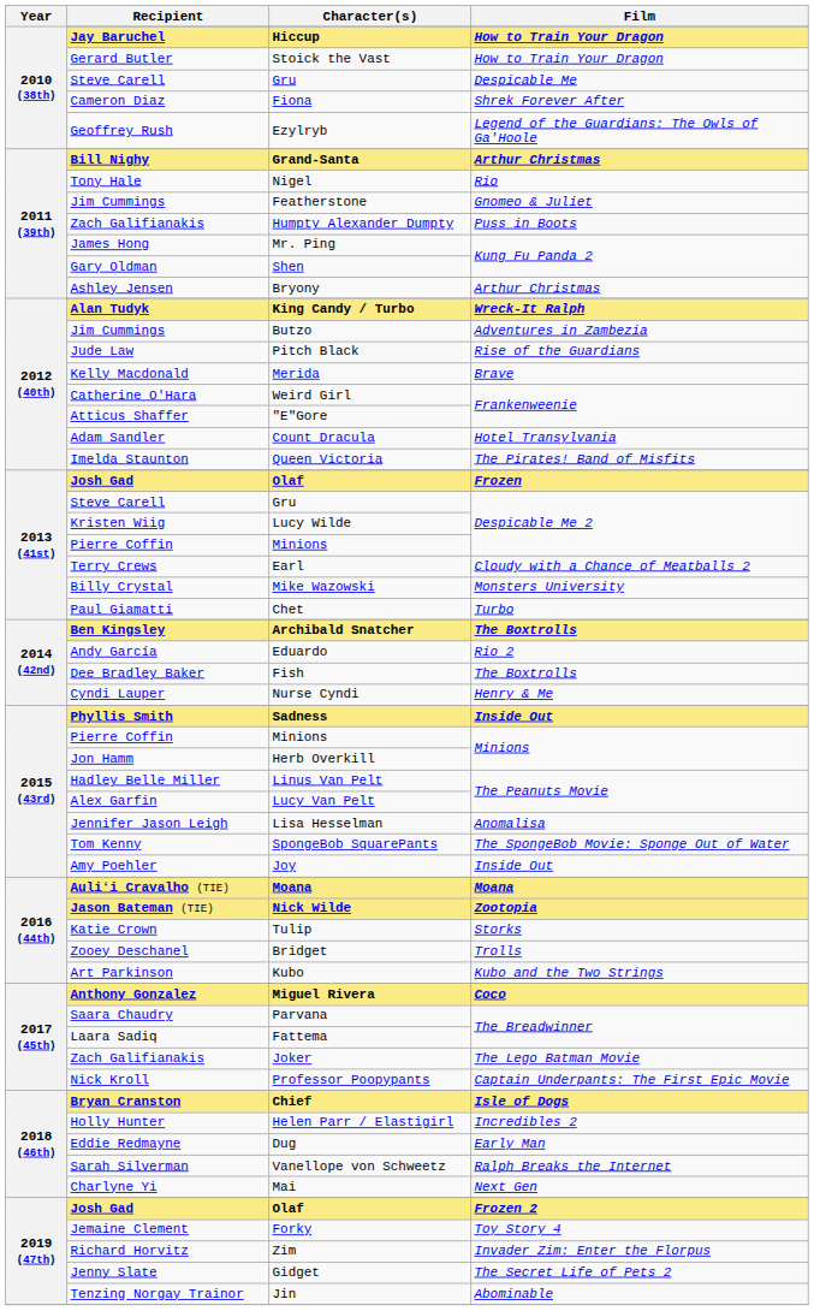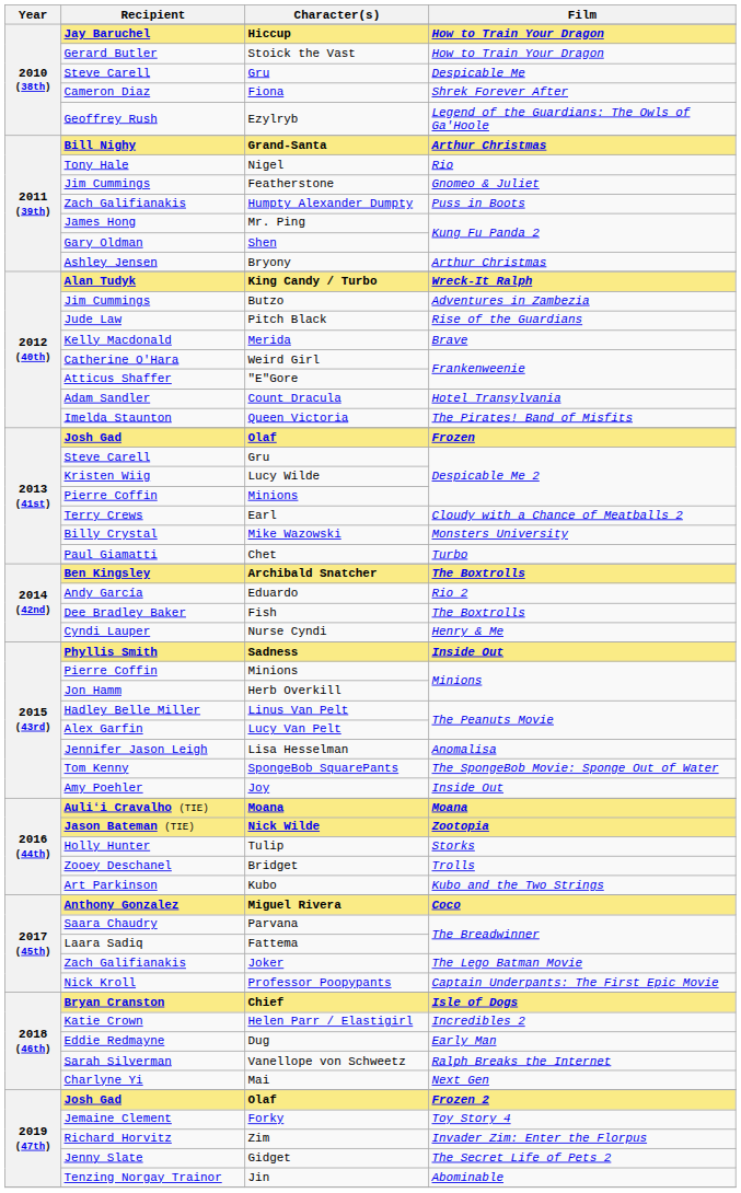 <table class="wikitable" style="width:90%;">
 <tr>
 <th style="width:3%;">Year</th>
 <th style="width:15%;">Recipient</th>
 <th style="width:15%;">Character(s)</th>
 <th style="width:25%;">Film</th>
 </tr>
 <tr>
 <th rowspan="6" style="text-align:center;">2010 <br><small>(<a href='#'>38th</a>)</small><br></th>
 </tr>
 <tr>
 <td style="background:#FAEB86;"><strong><a href='#'>Jay Baruchel</a></strong></td>
 <td style="background:#FAEB86;"><strong>Hiccup</strong></td>
 <td style="background:#FAEB86;"><strong><em><a href='#'>How to Train Your Dragon</a></em></strong></td>
 </tr>
 <tr>
 <td><a href='#'>Gerard Butler</a></td>
 <td>Stoick the Vast</td>
 <td><em><a href='#'>How to Train Your Dragon</a></em></td>
 </tr>
 <tr>
 <td><a href='#'>Steve Carell</a></td>
 <td><a href='#'>Gru</a></td>
 <td><em><a href='#'>Despicable Me</a></em></td>
 </tr>
 <tr>
 <td><a href='#'>Cameron Diaz</a></td>
 <td><a href='#'>Fiona</a></td>
 <td><em><a href='#'>Shrek Forever After</a></em></td>
 </tr>
 <tr>
 <td><a href='#'>Geoffrey Rush</a></td>
 <td>Ezylryb</td>
 <td><em><a href='#'>Legend of the Guardians: The Owls of Ga'Hoole</a></em></td>
 </tr>
 <tr>
 <th rowspan="8" style="text-align:center;">2011 <br><small>(<a href='#'>39th</a>)</small><br></th>
 </tr>
 <tr>
 <td style="background:#FAEB86;"><strong><a href='#'>Bill Nighy</a></strong></td>
 <td style="background:#FAEB86;"><strong>Grand-Santa</strong></td>
 <td style="background:#FAEB86;"><strong><em><a href='#'>Arthur Christmas</a></em></strong></td>
 </tr>
 <tr>
 <td><a href='#'>Tony Hale</a></td>
 <td>Nigel</td>
 <td><em><a href='#'>Rio</a></em></td>
 </tr>
 <tr>
 <td><a href='#'>Jim Cummings</a></td>
 <td>Featherstone</td>
 <td><em><a href='#'>Gnomeo & Juliet</a></em></td>
 </tr>
 <tr>
 <td><a href='#'>Zach Galifianakis</a></td>
 <td><a href='#'>Humpty Alexander Dumpty</a></td>
 <td><em><a href='#'>Puss in Boots</a></em></td>
 </tr>
 <tr>
 <td><a href='#'>James Hong</a></td>
 <td>Mr. Ping</td>
 <td rowspan="2"><em><a href='#'>Kung Fu Panda 2</a></em></td>
 </tr>
 <tr>
 <td><a href='#'>Gary Oldman</a></td>
 <td><a href='#'>Shen</a></td>
 </tr>
 <tr>
 <td><a href='#'>Ashley Jensen</a></td>
 <td>Bryony</td>
 <td><em><a href='#'>Arthur Christmas</a></em></td>
 </tr>
 <tr>
 <th rowspan="9" style="text-align:center;">2012 <br><small>(<a href='#'>40th</a>)</small><br></th>
 </tr>
 <tr>
 <td style="background:#FAEB86;"><strong><a href='#'>Alan Tudyk</a></strong></td>
 <td style="background:#FAEB86;"><strong>King Candy / Turbo</strong></td>
 <td style="background:#FAEB86;"><strong><em><a href='#'>Wreck-It Ralph</a></em></strong></td>
 </tr>
 <tr>
 <td><a href='#'>Jim Cummings</a></td>
 <td>Butzo</td>
 <td><em><a href='#'>Adventures in Zambezia</a></em></td>
 </tr>
 <tr>
 <td><a href='#'>Jude Law</a></td>
 <td>Pitch Black</td>
 <td><em><a href='#'>Rise of the Guardians</a></em></td>
 </tr>
 <tr>
 <td><a href='#'>Kelly Macdonald</a></td>
 <td><a href='#'>Merida</a></td>
 <td><em><a href='#'>Brave</a></em></td>
 </tr>
 <tr>
 <td><a href='#'>Catherine O'Hara</a></td>
 <td>Weird Girl</td>
 <td rowspan="2"><em><a href='#'>Frankenweenie</a></em></td>
 </tr>
 <tr>
 <td><a href='#'>Atticus Shaffer</a></td>
 <td>"E"Gore</td>
 </tr>
 <tr>
 <td><a href='#'>Adam Sandler</a></td>
 <td><a href='#'>Count Dracula</a></td>
 <td><em><a href='#'>Hotel Transylvania</a></em></td>
 </tr>
 <tr>
 <td><a href='#'>Imelda Staunton</a></td>
 <td><a href='#'>Queen Victoria</a></td>
 <td><em><a href='#'>The Pirates! Band of Misfits</a></em></td>
 </tr>
 <tr>
 <th rowspan="8" style="text-align:center;">2013 <br><small>(<a href='#'>41st</a>)</small><br></th>
 </tr>
 <tr>
 <td style="background:#FAEB86;"><strong><a href='#'>Josh Gad</a></strong></td>
 <td style="background:#FAEB86;"><strong><a href='#'>Olaf</a></strong></td>
 <td style="background:#FAEB86;"><strong><em><a href='#'>Frozen</a></em></strong></td>
 </tr>
 <tr>
 <td><a href='#'>Steve Carell</a></td>
 <td>Gru</td>
 <td rowspan="3"><em><a href='#'>Despicable Me 2</a></em></td>
 </tr>
 <tr>
 <td><a href='#'>Kristen Wiig</a></td>
 <td>Lucy Wilde</td>
 </tr>
 <tr>
 <td><a href='#'>Pierre Coffin</a></td>
 <td><a href='#'>Minions</a></td>
 </tr>
 <tr>
 <td><a href='#'>Terry Crews</a></td>
 <td>Earl</td>
 <td><em><a href='#'>Cloudy with a Chance of Meatballs 2</a></em></td>
 </tr>
 <tr>
 <td><a href='#'>Billy Crystal</a></td>
 <td><a href='#'>Mike Wazowski</a></td>
 <td><em><a href='#'>Monsters University</a></em></td>
 </tr>
 <tr>
 <td><a href='#'>Paul Giamatti</a></td>
 <td>Chet</td>
 <td><em><a href='#'>Turbo</a></em></td>
 </tr>
 <tr>
 <th rowspan="5" style="text-align:center;">2014 <br><small>(<a href='#'>42nd</a>)</small><br></th>
 </tr>
 <tr>
 <td style="background:#FAEB86;"><strong><a href='#'>Ben Kingsley</a></strong></td>
 <td style="background:#FAEB86;"><strong>Archibald Snatcher</strong></td>
 <td style="background:#FAEB86;"><strong><em><a href='#'>The Boxtrolls</a></em></strong></td>
 </tr>
 <tr>
 <td><a href='#'>Andy García</a></td>
 <td>Eduardo</td>
 <td><em><a href='#'>Rio 2</a></em></td>
 </tr>
 <tr>
 <td><a href='#'>Dee Bradley Baker</a></td>
 <td>Fish</td>
 <td><em><a href='#'>The Boxtrolls</a></em></td>
 </tr>
 <tr>
 <td><a href='#'>Cyndi Lauper</a></td>
 <td>Nurse Cyndi</td>
 <td><em><a href='#'>Henry & Me</a></em></td>
 </tr>
 <tr>
 <th rowspan="9" style="text-align:center;">2015 <br><small>(<a href='#'>43rd</a>)</small><br></th>
 </tr>
 <tr>
 <td style="background:#FAEB86;"><strong><a href='#'>Phyllis Smith</a></strong></td>
 <td style="background:#FAEB86;"><strong>Sadness</strong></td>
 <td style="background:#FAEB86;"><strong><em><a href='#'>Inside Out</a></em></strong></td>
 </tr>
 <tr>
 <td><a href='#'>Pierre Coffin</a></td>
 <td>Minions</td>
 <td rowspan="2"><em><a href='#'>Minions</a></em></td>
 </tr>
 <tr>
 <td><a href='#'>Jon Hamm</a></td>
 <td>Herb Overkill</td>
 </tr>
 <tr>
 <td><a href='#'>Hadley Belle Miller</a></td>
 <td><a href='#'>Linus Van Pelt</a></td>
 <td rowspan="2"><em><a href='#'>The Peanuts Movie</a></em></td>
 </tr>
 <tr>
 <td><a href='#'>Alex Garfin</a></td>
 <td><a href='#'>Lucy Van Pelt</a></td>
 </tr>
 <tr>
 <td><a href='#'>Jennifer Jason Leigh</a></td>
 <td>Lisa Hesselman</td>
 <td><em><a href='#'>Anomalisa</a></em></td>
 </tr>
 <tr>
 <td><a href='#'>Tom Kenny</a></td>
 <td><a href='#'>SpongeBob SquarePants</a></td>
 <td><em><a href='#'>The SpongeBob Movie: Sponge Out of Water</a></em></td>
 </tr>
 <tr>
 <td><a href='#'>Amy Poehler</a></td>
 <td><a href='#'>Joy</a></td>
 <td><em><a href='#'>Inside Out</a></em></td>
 </tr>
 <tr>
 <th rowspan="6" style="text-align:center;">2016 <br><small>(<a href='#'>44th</a>)</small><br></th>
 </tr>
 <tr>
 <td style="background:#FAEB86;"><strong><a href='#'>Auliʻi Cravalho</a></strong> <small>(TIE)</small></td>
 <td style="background:#FAEB86;"><strong><a href='#'>Moana</a></strong></td>
 <td style="background:#FAEB86;"><strong><em><a href='#'>Moana</a></em></strong></td>
 </tr>
 <tr>
 <td style="background:#FAEB86;"><strong><a href='#'>Jason Bateman</a></strong> <small>(TIE)</small></td>
 <td style="background:#FAEB86;"><strong><a href='#'>Nick Wilde</a></strong></td>
 <td style="background:#FAEB86;"><strong><em><a href='#'>Zootopia</a></em></strong></td>
 </tr>
 <tr>
-<td><a href='#'>Katie Crown</a></td>
+<td><a href='#'>Holly Hunter</a></td>
 <td>Tulip</td>
 <td><em><a href='#'>Storks</a></em></td>
 </tr>
 <tr>
 <td><a href='#'>Zooey Deschanel</a></td>
 <td>Bridget</td>
 <td><em><a href='#'>Trolls</a></em></td>
 </tr>
 <tr>
 <td><a href='#'>Art Parkinson</a></td>
 <td>Kubo</td>
 <td><em><a href='#'>Kubo and the Two Strings</a></em></td>
 </tr>
 <tr>
 <th rowspan="6" style="text-align:center;">2017 <br><small>(<a href='#'>45th</a>)</small><br></th>
 </tr>
 <tr>
 <td style="background:#FAEB86;"><strong><a href='#'>Anthony Gonzalez</a></strong></td>
 <td style="background:#FAEB86;"><strong>Miguel Rivera</strong></td>
 <td style="background:#FAEB86;"><strong><em><a href='#'>Coco</a></em></strong></td>
 </tr>
 <tr>
 <td><a href='#'>Saara Chaudry</a></td>
 <td>Parvana</td>
 <td rowspan="2"><em><a href='#'>The Breadwinner</a></em></td>
 </tr>
 <tr>
 <td>Laara Sadiq</td>
 <td>Fattema</td>
 </tr>
 <tr>
 <td><a href='#'>Zach Galifianakis</a></td>
 <td><a href='#'>Joker</a></td>
 <td><em><a href='#'>The Lego Batman Movie</a></em></td>
 </tr>
 <tr>
 <td><a href='#'>Nick Kroll</a></td>
 <td><a href='#'>Professor Poopypants</a></td>
 <td><em><a href='#'>Captain Underpants: The First Epic Movie</a></em></td>
 </tr>
 <tr>
 <th rowspan="6" style="text-align:center;">2018 <br><small>(<a href='#'>46th</a>)</small><br></th>
 </tr>
 <tr>
 <td style="background:#FAEB86;"><strong><a href='#'>Bryan Cranston</a></strong></td>
 <td style="background:#FAEB86;"><strong>Chief</strong></td>
 <td style="background:#FAEB86;"><strong><em><a href='#'>Isle of Dogs</a></em></strong></td>
 </tr>
 <tr>
-<td><a href='#'>Holly Hunter</a></td>
+<td><a href='#'>Katie Crown</a></td>
 <td><a href='#'>Helen Parr / Elastigirl</a></td>
 <td><em><a href='#'>Incredibles 2</a></em></td>
 </tr>
 <tr>
 <td><a href='#'>Eddie Redmayne</a></td>
 <td>Dug</td>
 <td><em><a href='#'>Early Man</a></em></td>
 </tr>
 <tr>
 <td><a href='#'>Sarah Silverman</a></td>
 <td>Vanellope von Schweetz</td>
 <td><em><a href='#'>Ralph Breaks the Internet</a></em></td>
 </tr>
 <tr>
 <td><a href='#'>Charlyne Yi</a></td>
 <td>Mai</td>
 <td><em><a href='#'>Next Gen</a></em></td>
 </tr>
 <tr>
 <th rowspan="6" style="text-align:center;">2019 <br><small>(<a href='#'>47th</a>)</small><br></th>
 </tr>
 <tr>
 <td style="background:#FAEB86;"><strong><a href='#'>Josh Gad</a></strong></td>
 <td style="background:#FAEB86;"><strong>Olaf</strong></td>
 <td style="background:#FAEB86;"><strong><em><a href='#'>Frozen 2</a></em></strong></td>
 </tr>
 <tr>
 <td><a href='#'>Jemaine Clement</a></td>
 <td><a href='#'>Forky</a></td>
 <td><em><a href='#'>Toy Story 4</a></em></td>
 </tr>
 <tr>
 <td><a href='#'>Richard Horvitz</a></td>
 <td>Zim</td>
 <td><em><a href='#'>Invader Zim: Enter the Florpus</a></em></td>
 </tr>
 <tr>
 <td><a href='#'>Jenny Slate</a></td>
 <td>Gidget</td>
 <td><em><a href='#'>The Secret Life of Pets 2</a></em></td>
 </tr>
 <tr>
 <td><a href='#'>Tenzing Norgay Trainor</a></td>
 <td>Jin</td>
 <td><em><a href='#'>Abominable</a></em></td>
 </tr>
 <tr>
 </tr>
 </table>
